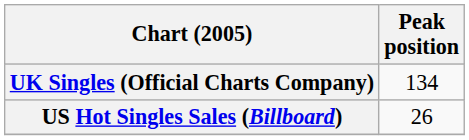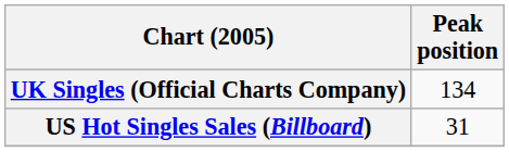 <table class="wikitable sortable plainrowheaders">
 <tr>
 <th scope="col">Chart (2005)</th>
 <th scope="col">Peak<br> position</th>
 </tr>
 <tr>
 <th scope="row"><a href='#'>UK Singles</a> (Official Charts Company)</th>
 <td align="center">134</td>
 </tr>
 <tr>
 <th scope="row">US <a href='#'>Hot Singles Sales</a> (<em><a href='#'>Billboard</a></em>)</th>
-<td align="center">26</td>
+<td align="center">31</td>
 </tr>
 <tr>
 </tr>
 </table>
